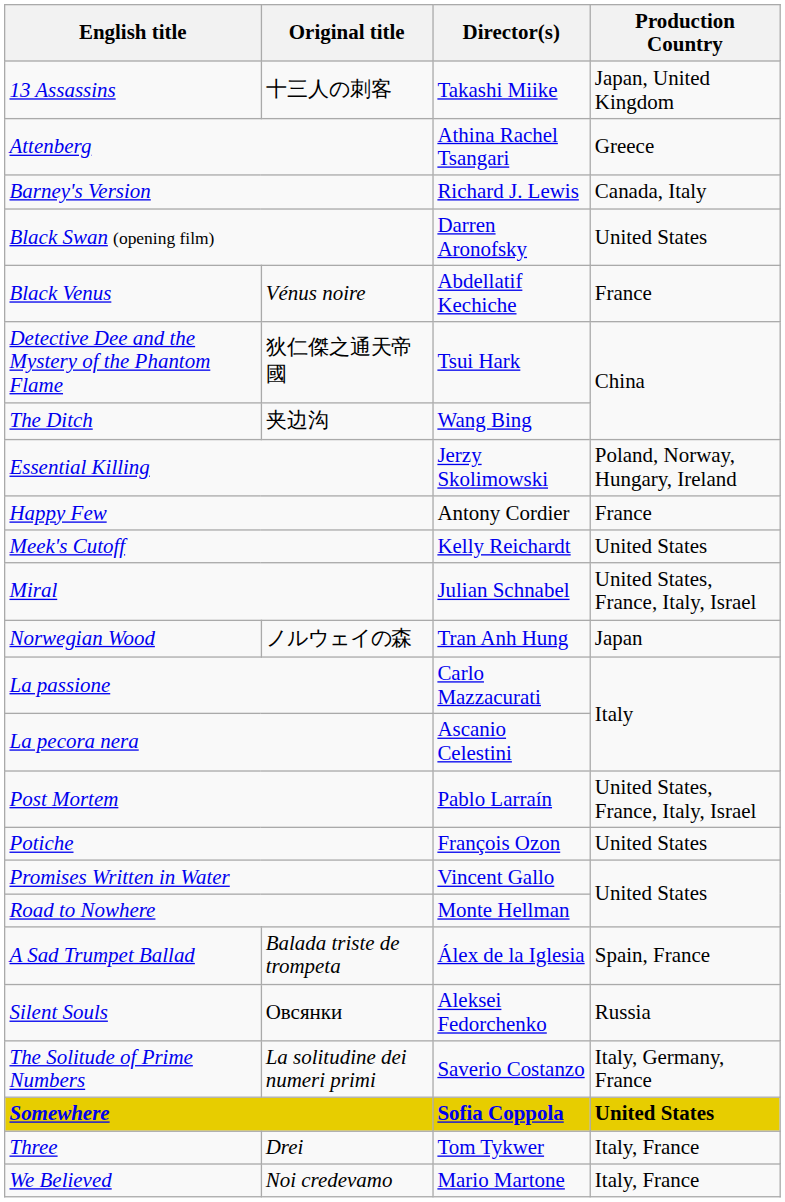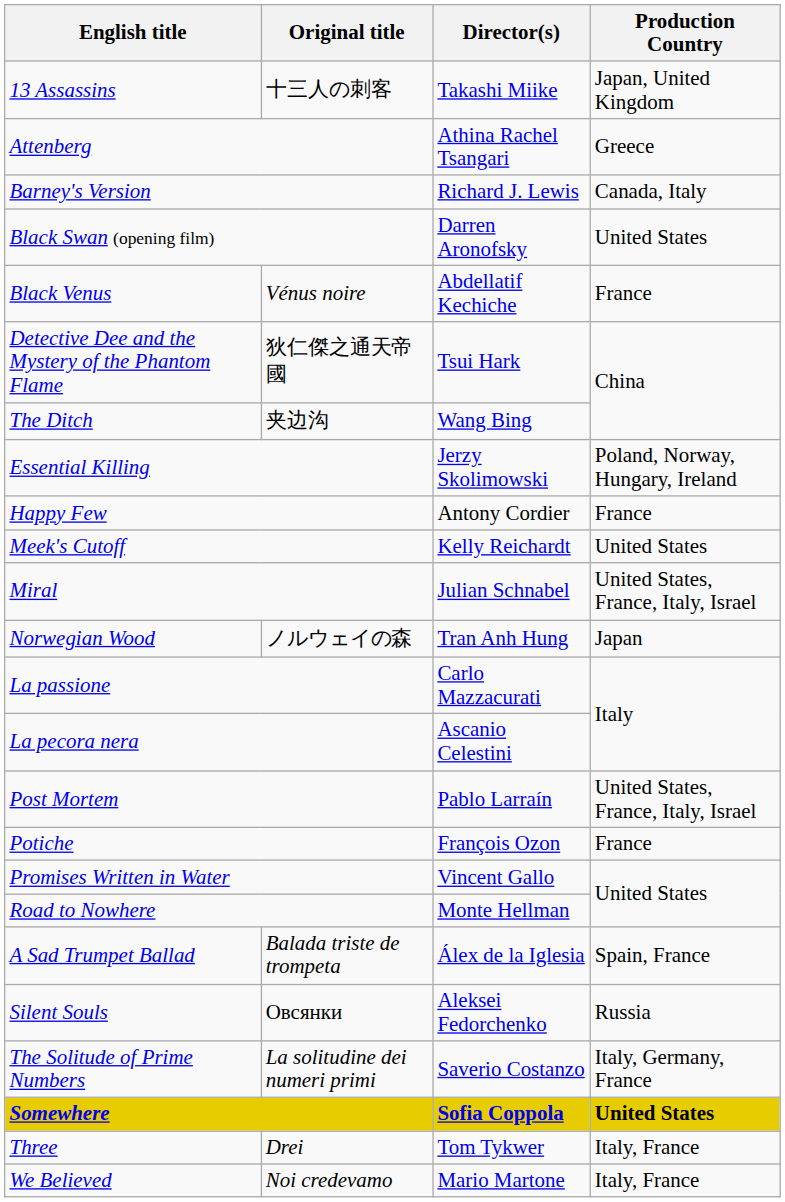 <table class="wikitable" style="width:95%; margin-bottom:0px">
 <tr>
 <th>English title</th>
 <th>Original title</th>
 <th>Director(s)</th>
 <th>Production Country</th>
 </tr>
 <tr>
 <td><em><a href='#'>13 Assassins</a></em></td>
 <td>十三人の刺客</td>
 <td data-sort-value="Miike"><a href='#'>Takashi Miike</a></td>
 <td>Japan, United Kingdom</td>
 </tr>
 <tr>
 <td colspan="2"><em><a href='#'>Attenberg</a></em></td>
 <td data-sort-value="Tsangari"><a href='#'>Athina Rachel Tsangari</a></td>
 <td>Greece</td>
 </tr>
 <tr>
 <td colspan="2"><em><a href='#'>Barney's Version</a></em></td>
 <td data-sort-value="Lewis"><a href='#'>Richard J. Lewis</a></td>
 <td>Canada, Italy</td>
 </tr>
 <tr>
 <td colspan="2"><em><a href='#'>Black Swan</a></em> <small>(opening film)</small></td>
 <td data-sort-value="Aronofsky"><a href='#'>Darren Aronofsky</a></td>
 <td>United States</td>
 </tr>
 <tr>
 <td><em><a href='#'>Black Venus</a></em></td>
 <td><em>Vénus noire</em></td>
 <td data-sort-value="Kechiche"><a href='#'>Abdellatif Kechiche</a></td>
 <td>France</td>
 </tr>
 <tr>
 <td><em><a href='#'>Detective Dee and the Mystery of the Phantom Flame</a></em></td>
 <td>狄仁傑之通天帝國</td>
 <td data-sort-value="Hark"><a href='#'>Tsui Hark</a></td>
 <td rowspan="2">China</td>
 </tr>
 <tr>
 <td data-sort-value="Ditch"><em><a href='#'>The Ditch</a></em></td>
 <td>夹边沟</td>
 <td data-sort-value="Bing"><a href='#'>Wang Bing</a></td>
 </tr>
 <tr>
 <td colspan="2"><em><a href='#'>Essential Killing</a></em></td>
 <td data-sort-value="Skolimowski"><a href='#'>Jerzy Skolimowski</a></td>
 <td>Poland, Norway, Hungary, Ireland</td>
 </tr>
 <tr>
 <td colspan="2"><em><a href='#'>Happy Few</a></em></td>
 <td data-sort-value="Cordier">Antony Cordier</td>
 <td>France</td>
 </tr>
 <tr>
 <td colspan="2"><em><a href='#'>Meek's Cutoff</a></em></td>
 <td data-sort-value="Reichardt"><a href='#'>Kelly Reichardt</a></td>
 <td>United States</td>
 </tr>
 <tr>
 <td colspan="2"><em><a href='#'>Miral</a></em></td>
 <td data-sort-value="Schnabel"><a href='#'>Julian Schnabel</a></td>
 <td>United States, France, Italy, Israel</td>
 </tr>
 <tr>
 <td><em><a href='#'>Norwegian Wood</a></em></td>
 <td>ノルウェイの森</td>
 <td data-sort-value="Hung"><a href='#'>Tran Anh Hung</a></td>
 <td>Japan</td>
 </tr>
 <tr>
 <td colspan="2" data-sort-value="Passione"><em><a href='#'>La passione</a></em></td>
 <td data-sort-value="Mazzacurati"><a href='#'>Carlo Mazzacurati</a></td>
 <td rowspan="2">Italy</td>
 </tr>
 <tr>
 <td colspan="2" data-sort-value="Pecora"><em><a href='#'>La pecora nera</a></em></td>
 <td data-sort-value="Celestini"><a href='#'>Ascanio Celestini</a></td>
 </tr>
 <tr>
 <td colspan="2"><em><a href='#'>Post Mortem</a></em></td>
 <td data-sort-value="Larrain"><a href='#'>Pablo Larraín</a></td>
 <td>United States, France, Italy, Israel</td>
 </tr>
 <tr>
 <td colspan="2"><em><a href='#'>Potiche</a></em></td>
 <td data-sort-value="Ozon"><a href='#'>François Ozon</a></td>
-<td>United States</td>
+<td>France</td>
 </tr>
 <tr>
 <td colspan="2"><em><a href='#'>Promises Written in Water</a></em></td>
 <td data-sort-value="Gallo"><a href='#'>Vincent Gallo</a></td>
 <td rowspan="2">United States</td>
 </tr>
 <tr>
 <td colspan="2"><em><a href='#'>Road to Nowhere</a></em></td>
 <td data-sort-value="Hellman"><a href='#'>Monte Hellman</a></td>
 </tr>
 <tr>
 <td data-sort-value="Sad"><em><a href='#'>A Sad Trumpet Ballad</a></em></td>
 <td><em>Balada triste de trompeta</em></td>
 <td data-sort-value="Iglesia"><a href='#'>Álex de la Iglesia</a></td>
 <td>Spain, France</td>
 </tr>
 <tr>
 <td><em><a href='#'>Silent Souls</a></em></td>
 <td>Овсянки</td>
 <td data-sort-value="Fedorchenko"><a href='#'>Aleksei Fedorchenko</a></td>
 <td>Russia</td>
 </tr>
 <tr>
 <td data-sort-value="Solitude"><em><a href='#'>The Solitude of Prime Numbers</a></em></td>
 <td data-sort-value="Solitudine"><em>La solitudine dei numeri primi</em></td>
 <td data-sort-value="Costanzo"><a href='#'>Saverio Costanzo</a></td>
 <td>Italy, Germany, France</td>
 </tr>
 <tr style="background:#E7CD00;">
 <td colspan="2"><strong><em><a href='#'>Somewhere</a></em></strong></td>
 <td data-sort-value="Coppola"><strong><a href='#'>Sofia Coppola</a></strong></td>
 <td><strong>United States</strong></td>
 </tr>
 <tr>
 <td><em><a href='#'>Three</a></em></td>
 <td><em>Drei</em></td>
 <td data-sort-value="Tykwer"><a href='#'>Tom Tykwer</a></td>
 <td>Italy, France</td>
 </tr>
 <tr>
 <td><em><a href='#'>We Believed</a></em></td>
 <td><em>Noi credevamo</em></td>
 <td data-sort-value="Martone"><a href='#'>Mario Martone</a></td>
 <td>Italy, France</td>
 </tr>
 </table>
